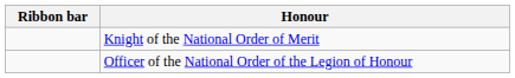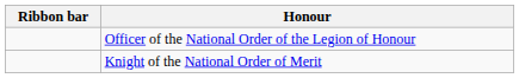 <table class="wikitable"  style="width: 45%">
 <tr>
 <th style="width:100px;">Ribbon bar</th>
 <th>Honour</th>
 </tr>
 <tr>
 <td></td>
-<td><a href='#'>Knight</a> of the <a href='#'>National Order of Merit</a></td>
+<td><a href='#'>Officer</a> of the <a href='#'>National Order of the Legion of Honour</a></td>
 </tr>
 <tr>
 <td></td>
-<td><a href='#'>Officer</a> of the <a href='#'>National Order of the Legion of Honour</a></td>
+<td><a href='#'>Knight</a> of the <a href='#'>National Order of Merit</a></td>
 </tr>
 </table>
